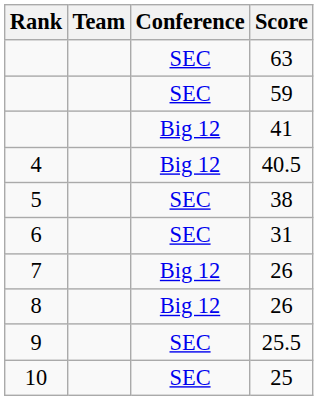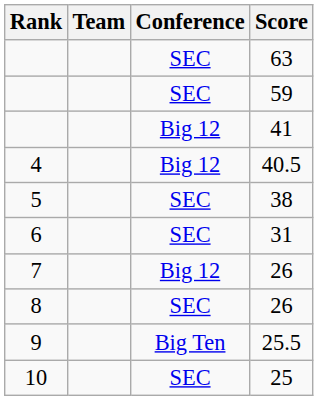 <table class="wikitable sortable plainrowheaders" style="text-align:center">
 <tr>
 <th scope="col">Rank</th>
 <th scope="col">Team</th>
 <th scope="col">Conference</th>
 <th scope="col">Score</th>
 </tr>
 <tr>
 <td></td>
 <td></td>
 <td><a href='#'>SEC</a></td>
 <td>63</td>
 </tr>
 <tr>
 <td></td>
 <td></td>
 <td><a href='#'>SEC</a></td>
 <td>59</td>
 </tr>
 <tr>
 <td></td>
 <td></td>
 <td><a href='#'>Big 12</a></td>
 <td>41</td>
 </tr>
 <tr>
 <td>4</td>
 <td></td>
 <td><a href='#'>Big 12</a></td>
 <td>40.5</td>
 </tr>
 <tr>
 <td>5</td>
 <td></td>
 <td><a href='#'>SEC</a></td>
 <td>38</td>
 </tr>
 <tr>
 <td>6</td>
 <td></td>
 <td><a href='#'>SEC</a></td>
 <td>31</td>
 </tr>
 <tr>
 <td>7</td>
 <td></td>
 <td><a href='#'>Big 12</a></td>
 <td>26</td>
 </tr>
 <tr>
 <td>8</td>
 <td></td>
-<td><a href='#'>Big 12</a></td>
+<td><a href='#'>SEC</a></td>
 <td>26</td>
 </tr>
 <tr>
 <td>9</td>
 <td></td>
-<td><a href='#'>SEC</a></td>
+<td><a href='#'>Big Ten</a></td>
 <td>25.5</td>
 </tr>
 <tr>
 <td>10</td>
 <td></td>
 <td><a href='#'>SEC</a></td>
 <td>25</td>
 </tr>
 </table>
